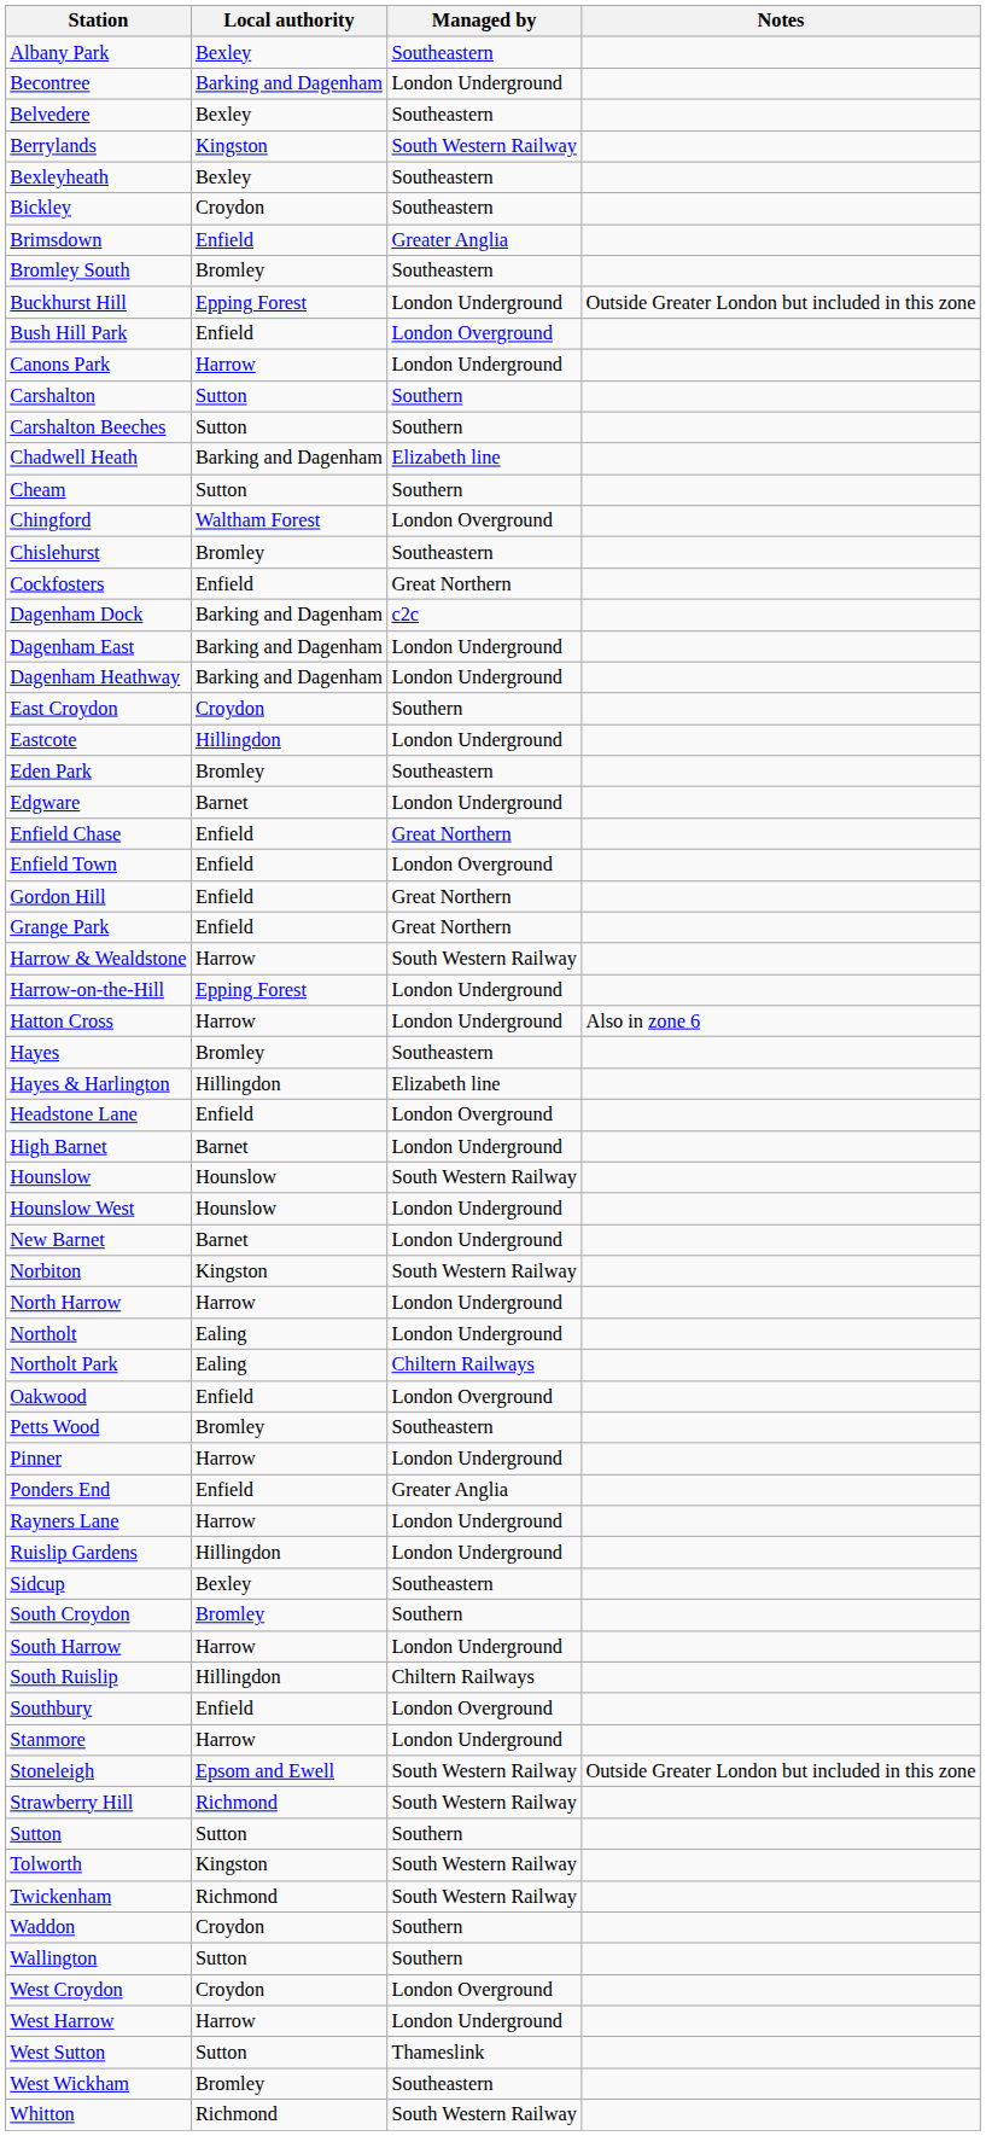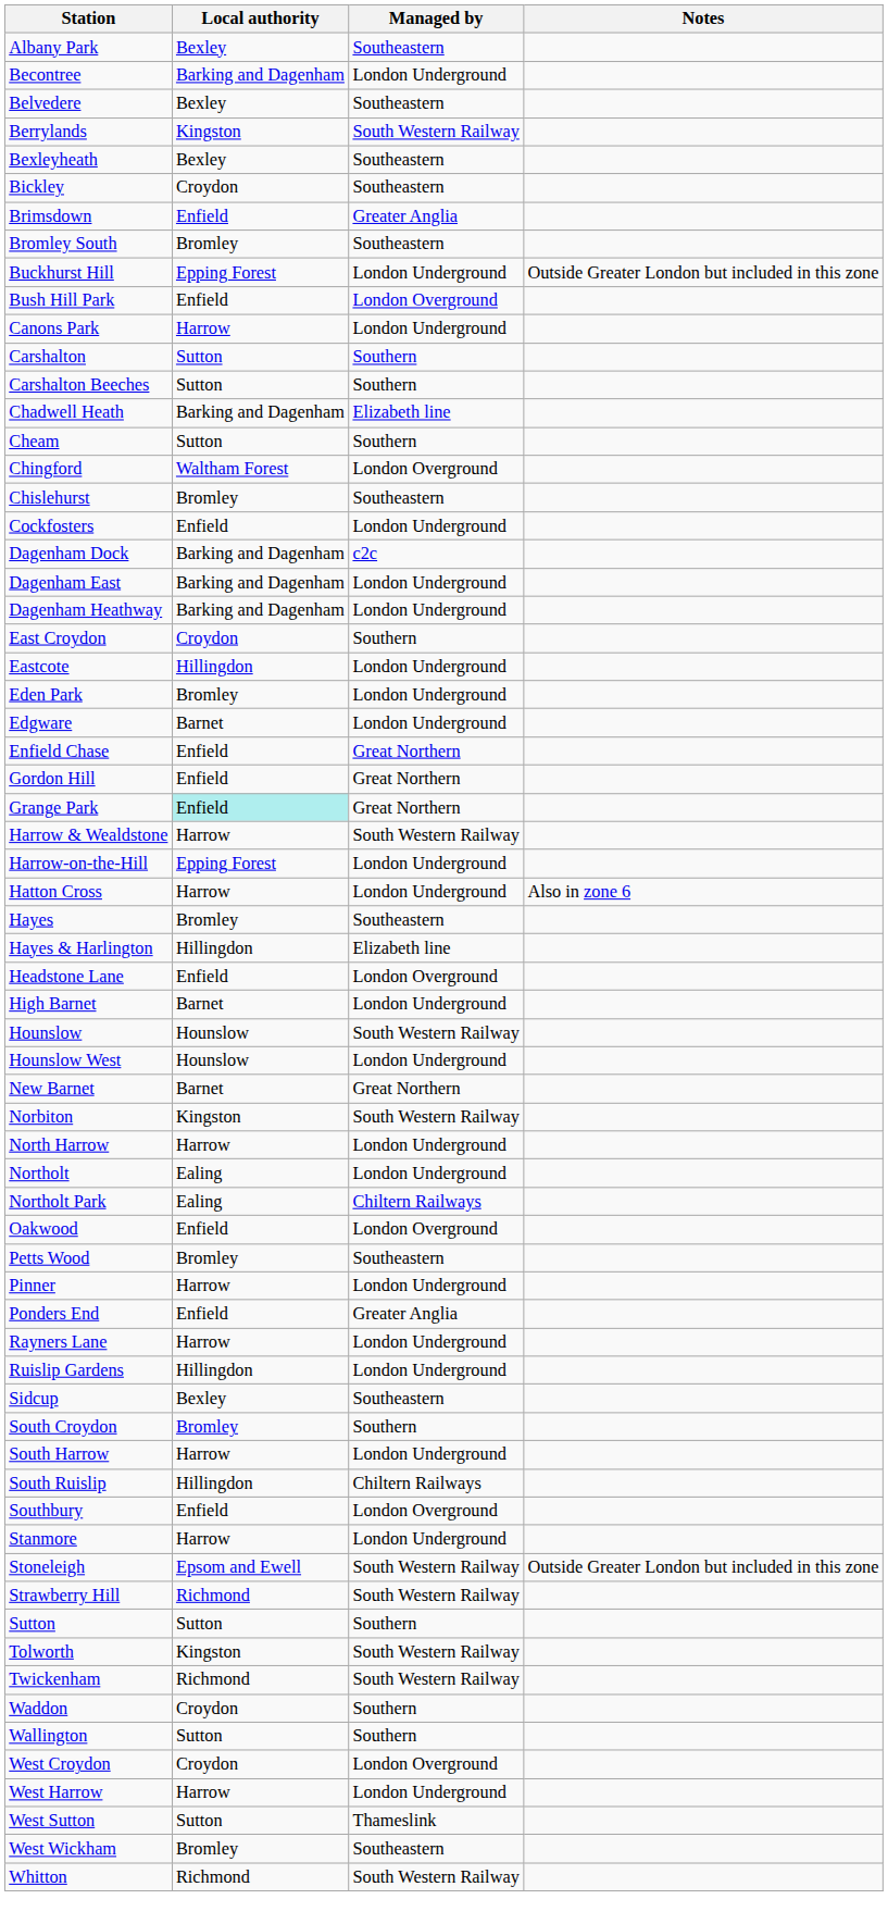 <table class="wikitable sortable">
 <tr>
 <th>Station</th>
 <th>Local authority</th>
 <th>Managed by</th>
 <th>Notes</th>
 </tr>
 <tr>
 <td><a href='#'>Albany Park</a></td>
 <td><a href='#'>Bexley</a></td>
 <td><a href='#'>Southeastern</a></td>
 <td></td>
 </tr>
 <tr>
 <td><a href='#'>Becontree</a></td>
 <td><a href='#'>Barking and Dagenham</a></td>
 <td>London Underground</td>
 <td></td>
 </tr>
 <tr>
 <td><a href='#'>Belvedere</a></td>
 <td>Bexley</td>
 <td>Southeastern</td>
 <td></td>
 </tr>
 <tr>
 <td><a href='#'>Berrylands</a></td>
 <td><a href='#'>Kingston</a></td>
 <td><a href='#'>South Western Railway</a></td>
 <td></td>
 </tr>
 <tr>
 <td><a href='#'>Bexleyheath</a></td>
 <td>Bexley</td>
 <td>Southeastern</td>
 <td></td>
 </tr>
 <tr>
 <td><a href='#'>Bickley</a></td>
 <td>Croydon</td>
 <td>Southeastern</td>
 <td></td>
 </tr>
 <tr>
 <td><a href='#'>Brimsdown</a></td>
 <td><a href='#'>Enfield</a></td>
 <td><a href='#'>Greater Anglia</a></td>
 <td></td>
 </tr>
 <tr>
 <td><a href='#'>Bromley South</a></td>
 <td>Bromley</td>
 <td>Southeastern</td>
 <td></td>
 </tr>
 <tr>
 <td><a href='#'>Buckhurst Hill</a></td>
 <td><a href='#'>Epping Forest</a></td>
 <td>London Underground</td>
 <td>Outside Greater London but included in this zone</td>
 </tr>
 <tr>
 <td><a href='#'>Bush Hill Park</a></td>
 <td>Enfield</td>
 <td><a href='#'>London Overground</a></td>
 <td></td>
 </tr>
 <tr>
 <td><a href='#'>Canons Park</a></td>
 <td><a href='#'>Harrow</a></td>
 <td>London Underground</td>
 <td></td>
 </tr>
 <tr>
 <td><a href='#'>Carshalton</a></td>
 <td><a href='#'>Sutton</a></td>
 <td><a href='#'>Southern</a></td>
 <td></td>
 </tr>
 <tr>
 <td><a href='#'>Carshalton Beeches</a></td>
 <td>Sutton</td>
 <td>Southern</td>
 <td></td>
 </tr>
 <tr>
 <td><a href='#'>Chadwell Heath</a></td>
 <td>Barking and Dagenham</td>
 <td><a href='#'>Elizabeth line</a></td>
 <td></td>
 </tr>
 <tr>
 <td><a href='#'>Cheam</a></td>
 <td>Sutton</td>
 <td>Southern</td>
 <td></td>
 </tr>
 <tr>
 <td><a href='#'>Chingford</a></td>
 <td><a href='#'>Waltham Forest</a></td>
 <td>London Overground</td>
 <td></td>
 </tr>
 <tr>
 <td><a href='#'>Chislehurst</a></td>
 <td>Bromley</td>
 <td>Southeastern</td>
 <td></td>
 </tr>
 <tr>
 <td><a href='#'>Cockfosters</a></td>
 <td>Enfield</td>
-<td>Great Northern</td>
+<td>London Underground</td>
 <td></td>
 </tr>
 <tr>
 <td><a href='#'>Dagenham Dock</a></td>
 <td>Barking and Dagenham</td>
 <td><a href='#'>c2c</a></td>
 <td></td>
 </tr>
 <tr>
 <td><a href='#'>Dagenham East</a></td>
 <td>Barking and Dagenham</td>
 <td>London Underground</td>
 <td></td>
 </tr>
 <tr>
 <td><a href='#'>Dagenham Heathway</a></td>
 <td>Barking and Dagenham</td>
 <td>London Underground</td>
 <td></td>
 </tr>
 <tr>
 <td><a href='#'>East Croydon</a></td>
 <td><a href='#'>Croydon</a></td>
 <td>Southern</td>
 <td></td>
 </tr>
 <tr>
 <td><a href='#'>Eastcote</a></td>
 <td><a href='#'>Hillingdon</a></td>
 <td>London Underground</td>
 <td></td>
 </tr>
 <tr>
 <td><a href='#'>Eden Park</a></td>
 <td>Bromley</td>
-<td>Southeastern</td>
+<td>London Underground</td>
 <td></td>
 </tr>
 <tr>
 <td><a href='#'>Edgware</a></td>
 <td>Barnet</td>
 <td>London Underground</td>
 <td></td>
 </tr>
 <tr>
 <td><a href='#'>Enfield Chase</a></td>
 <td>Enfield</td>
 <td><a href='#'>Great Northern</a></td>
 <td></td>
 </tr>
 <tr>
-<td><a href='#'>Enfield Town</a></td>
-<td>Enfield</td>
-<td>London Overground</td>
-<td></td>
-</tr>
-<tr>
 <td><a href='#'>Gordon Hill</a></td>
 <td>Enfield</td>
 <td>Great Northern</td>
 <td></td>
 </tr>
 <tr>
 <td><a href='#'>Grange Park</a></td>
-<td>Enfield</td>
+<td style="background: paleturquoise;">Enfield</td>
 <td>Great Northern</td>
 <td></td>
 </tr>
 <tr>
 <td><a href='#'>Harrow & Wealdstone</a></td>
 <td>Harrow</td>
 <td>South Western Railway</td>
 <td></td>
 </tr>
 <tr>
 <td><a href='#'>Harrow-on-the-Hill</a></td>
 <td><a href='#'>Epping Forest</a></td>
 <td>London Underground</td>
 <td></td>
 </tr>
 <tr>
 <td><a href='#'>Hatton Cross</a></td>
 <td>Harrow</td>
 <td>London Underground</td>
 <td>Also in <a href='#'>zone 6</a></td>
 </tr>
 <tr>
 <td><a href='#'>Hayes</a></td>
 <td>Bromley</td>
 <td>Southeastern</td>
 <td></td>
 </tr>
 <tr>
 <td><a href='#'>Hayes & Harlington</a></td>
 <td>Hillingdon</td>
 <td>Elizabeth line</td>
 <td></td>
 </tr>
 <tr>
 <td><a href='#'>Headstone Lane</a></td>
 <td>Enfield</td>
 <td>London Overground</td>
 <td></td>
 </tr>
 <tr>
 <td><a href='#'>High Barnet</a></td>
 <td>Barnet</td>
 <td>London Underground</td>
 <td></td>
 </tr>
 <tr>
 <td><a href='#'>Hounslow</a></td>
 <td>Hounslow</td>
 <td>South Western Railway</td>
 <td></td>
 </tr>
 <tr>
 <td><a href='#'>Hounslow West</a></td>
 <td>Hounslow</td>
 <td>London Underground</td>
 <td></td>
 </tr>
 <tr>
 <td><a href='#'>New Barnet</a></td>
 <td>Barnet</td>
-<td>London Underground</td>
+<td>Great Northern</td>
 <td></td>
 </tr>
 <tr>
 <td><a href='#'>Norbiton</a></td>
 <td>Kingston</td>
 <td>South Western Railway</td>
 <td></td>
 </tr>
 <tr>
 <td><a href='#'>North Harrow</a></td>
 <td>Harrow</td>
 <td>London Underground</td>
 <td></td>
 </tr>
 <tr>
 <td><a href='#'>Northolt</a></td>
 <td>Ealing</td>
 <td>London Underground</td>
 <td></td>
 </tr>
 <tr>
 <td><a href='#'>Northolt Park</a></td>
 <td>Ealing</td>
 <td><a href='#'>Chiltern Railways</a></td>
 <td></td>
 </tr>
 <tr>
 <td><a href='#'>Oakwood</a></td>
 <td>Enfield</td>
 <td>London Overground</td>
 <td></td>
 </tr>
 <tr>
 <td><a href='#'>Petts Wood</a></td>
 <td>Bromley</td>
 <td>Southeastern</td>
 <td></td>
 </tr>
 <tr>
 <td><a href='#'>Pinner</a></td>
 <td>Harrow</td>
 <td>London Underground</td>
 <td></td>
 </tr>
 <tr>
 <td><a href='#'>Ponders End</a></td>
 <td>Enfield</td>
 <td>Greater Anglia</td>
 <td></td>
 </tr>
 <tr>
 <td><a href='#'>Rayners Lane</a></td>
 <td>Harrow</td>
 <td>London Underground</td>
 <td></td>
 </tr>
 <tr>
 <td><a href='#'>Ruislip Gardens</a></td>
 <td>Hillingdon</td>
 <td>London Underground</td>
 <td></td>
 </tr>
 <tr>
 <td><a href='#'>Sidcup</a></td>
 <td>Bexley</td>
 <td>Southeastern</td>
 <td></td>
 </tr>
 <tr>
 <td><a href='#'>South Croydon</a></td>
 <td><a href='#'>Bromley</a></td>
 <td>Southern</td>
 <td></td>
 </tr>
 <tr>
 <td><a href='#'>South Harrow</a></td>
 <td>Harrow</td>
 <td>London Underground</td>
 <td></td>
 </tr>
 <tr>
 <td><a href='#'>South Ruislip</a></td>
 <td>Hillingdon</td>
 <td>Chiltern Railways</td>
 <td></td>
 </tr>
 <tr>
 <td><a href='#'>Southbury</a></td>
 <td>Enfield</td>
 <td>London Overground</td>
 <td></td>
 </tr>
 <tr>
 <td><a href='#'>Stanmore</a></td>
 <td>Harrow</td>
 <td>London Underground</td>
 <td></td>
 </tr>
 <tr>
 <td><a href='#'>Stoneleigh</a></td>
 <td><a href='#'>Epsom and Ewell</a></td>
 <td>South Western Railway</td>
 <td>Outside Greater London but included in this zone</td>
 </tr>
 <tr>
 <td><a href='#'>Strawberry Hill</a></td>
 <td><a href='#'>Richmond</a></td>
 <td>South Western Railway</td>
 <td></td>
 </tr>
 <tr>
 <td><a href='#'>Sutton</a></td>
 <td>Sutton</td>
 <td>Southern</td>
 <td></td>
 </tr>
 <tr>
 <td><a href='#'>Tolworth</a></td>
 <td>Kingston</td>
 <td>South Western Railway</td>
 <td></td>
 </tr>
 <tr>
 <td><a href='#'>Twickenham</a></td>
 <td>Richmond</td>
 <td>South Western Railway</td>
 <td></td>
 </tr>
 <tr>
 <td><a href='#'>Waddon</a></td>
 <td>Croydon</td>
 <td>Southern</td>
 <td></td>
 </tr>
 <tr>
 <td><a href='#'>Wallington</a></td>
 <td>Sutton</td>
 <td>Southern</td>
 <td></td>
 </tr>
 <tr>
 <td><a href='#'>West Croydon</a></td>
 <td>Croydon</td>
 <td>London Overground</td>
 <td></td>
 </tr>
 <tr>
 <td><a href='#'>West Harrow</a></td>
 <td>Harrow</td>
 <td>London Underground</td>
 <td></td>
 </tr>
 <tr>
 <td><a href='#'>West Sutton</a></td>
 <td>Sutton</td>
 <td>Thameslink</td>
 <td></td>
 </tr>
 <tr>
 <td><a href='#'>West Wickham</a></td>
 <td>Bromley</td>
 <td>Southeastern</td>
 <td></td>
 </tr>
 <tr>
 <td><a href='#'>Whitton</a></td>
 <td>Richmond</td>
 <td>South Western Railway</td>
 <td></td>
 </tr>
 <tr>
 </tr>
 </table>
